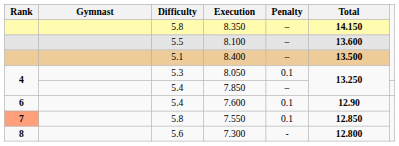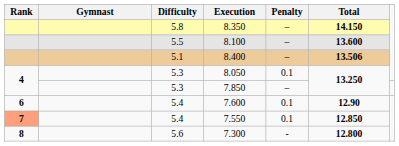 <table class="wikitable sortable" style="text-align:center">
 <tr>
 <th scope="col" style="width:50px;">Rank</th>
 <th scope="col" style="width:180px;">Gymnast</th>
 <th scope="col" style="width:5em">Difficulty</th>
 <th style="width:6em">Execution</th>
 <th style="width:4em">Penalty</th>
 <th style="width:8em">Total</th>
 </tr>
 <tr style="background:#fffcaf;">
 <td></td>
 <td align=left></td>
 <td>5.8</td>
 <td>8.350</td>
 <td>–</td>
 <td><strong>14.150</strong></td>
 </tr>
 <tr style="background:#e5e5e5;">
 <td></td>
 <td align=left></td>
 <td>5.5</td>
 <td>8.100</td>
 <td>–</td>
 <td><strong>13.600</strong></td>
 </tr>
 <tr style="background:#ec9;">
 <td></td>
 <td align=left></td>
 <td>5.1</td>
 <td>8.400</td>
 <td>–</td>
-<td><strong>13.500</strong></td>
+<td><strong>13.506</strong></td>
 </tr>
 <tr>
 <td rowspan="2"><strong>4</strong></td>
 <td align=left></td>
 <td>5.3</td>
 <td>8.050</td>
 <td>0.1</td>
 <td rowspan="2"><strong>13.250</strong></td>
 </tr>
 <tr>
 <td align=left></td>
-<td>5.4</td>
+<td>5.3</td>
 <td>7.850</td>
 <td>–</td>
 <td></td>
 </tr>
 <tr>
 <td><strong>6</strong></td>
 <td align=left></td>
 <td>5.4</td>
 <td>7.600</td>
 <td>0.1</td>
 <td><strong>12.90</strong></td>
 </tr>
 <tr>
 <td style="background: lightsalmon;"><strong>7</strong></td>
 <td align=left></td>
-<td>5.8</td>
+<td>5.4</td>
 <td>7.550</td>
 <td>0.1</td>
 <td><strong>12.850</strong></td>
 </tr>
 <tr>
 <td><strong>8</strong></td>
 <td align=left></td>
 <td>5.6</td>
 <td>7.300</td>
 <td>-</td>
 <td><strong>12.800</strong></td>
 </tr>
 </table>
